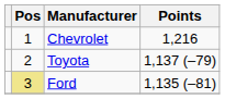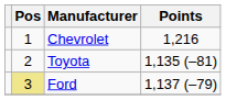 <table class="wikitable" style="font-size: 95%">
 <tr>
 <th></th>
 <th>Pos</th>
 <th>Manufacturer</th>
 <th>Points</th>
 </tr>
 <tr>
 <td align="left"></td>
 <td style="text-align:center;">1</td>
 <td><a href='#'>Chevrolet</a></td>
 <td style="text-align:center;">1,216</td>
 </tr>
 <tr>
 <td align="left"></td>
 <td style="text-align:center;">2</td>
 <td><a href='#'>Toyota</a></td>
-<td style="text-align:center;">1,137 (–79)</td>
+<td style="text-align:center;">1,135 (–81)</td>
 </tr>
 <tr>
 <td align="left"></td>
 <td style="background: khaki; text-align:center;">3</td>
 <td><a href='#'>Ford</a></td>
-<td style="text-align:center;">1,135 (–81)</td>
+<td style="text-align:center;">1,137 (–79)</td>
 </tr>
 <tr class="sortbottom">
 </tr>
 </table>
